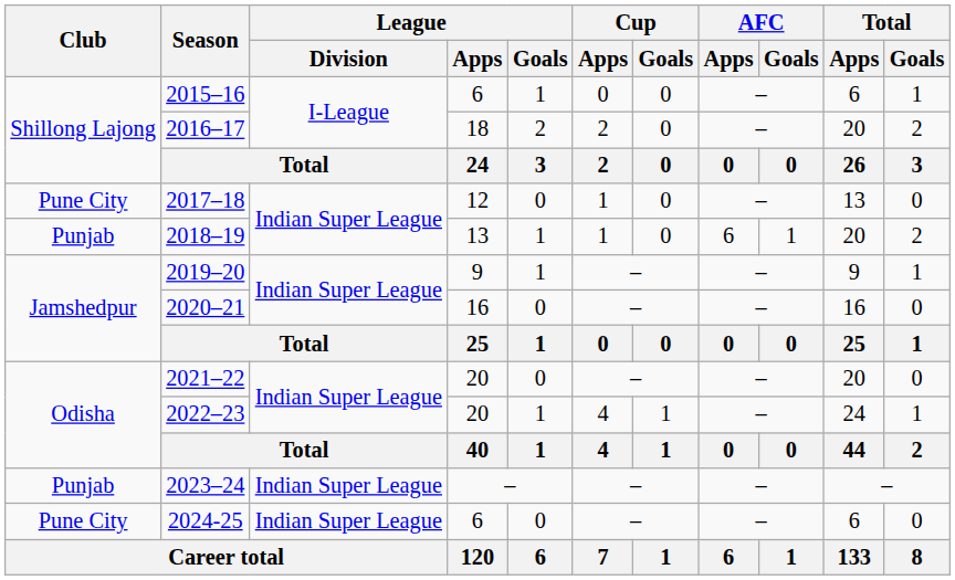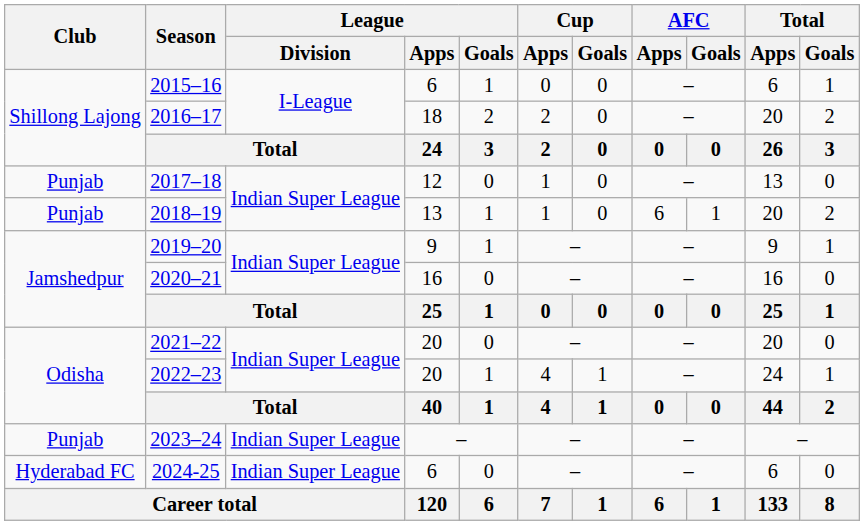 <table class="wikitable" style="text-align: center;">
 <tr>
 <th rowspan="2">Club</th>
 <th rowspan="2">Season</th>
 <th colspan="3">League</th>
 <th colspan="2">Cup</th>
 <th colspan="2"><a href='#'>AFC</a></th>
 <th colspan="2">Total</th>
 </tr>
 <tr>
 <th>Division</th>
 <th>Apps</th>
 <th>Goals</th>
 <th>Apps</th>
 <th>Goals</th>
 <th>Apps</th>
 <th>Goals</th>
 <th>Apps</th>
 <th>Goals</th>
 </tr>
 <tr>
 <td rowspan="3"><a href='#'>Shillong Lajong</a></td>
 <td><a href='#'>2015–16</a></td>
 <td rowspan="2"><a href='#'>I-League</a></td>
 <td>6</td>
 <td>1</td>
 <td>0</td>
 <td>0</td>
 <td colspan="2">–</td>
 <td>6</td>
 <td>1</td>
 </tr>
 <tr>
 <td><a href='#'>2016–17</a></td>
 <td>18</td>
 <td>2</td>
 <td>2</td>
 <td>0</td>
 <td colspan="2">–</td>
 <td>20</td>
 <td>2</td>
 </tr>
 <tr>
 <th colspan="2">Total</th>
 <th>24</th>
 <th>3</th>
 <th>2</th>
 <th>0</th>
 <th>0</th>
 <th>0</th>
 <th>26</th>
 <th>3</th>
 </tr>
 <tr>
-<td rowspan="1"><a href='#'>Pune City</a></td>
+<td rowspan="1"><a href='#'>Punjab</a></td>
 <td><a href='#'>2017–18</a></td>
 <td rowspan="2"><a href='#'>Indian Super League</a></td>
 <td>12</td>
 <td>0</td>
 <td>1</td>
 <td>0</td>
 <td colspan="2">–</td>
 <td>13</td>
 <td>0</td>
 </tr>
 <tr>
 <td rowspan="1"><a href='#'>Punjab</a></td>
 <td><a href='#'>2018–19</a></td>
 <td>13</td>
 <td>1</td>
 <td>1</td>
 <td>0</td>
 <td>6</td>
 <td>1</td>
 <td>20</td>
 <td>2</td>
 </tr>
 <tr>
 <td rowspan="3"><a href='#'>Jamshedpur</a></td>
 <td><a href='#'>2019–20</a></td>
 <td rowspan="2"><a href='#'>Indian Super League</a></td>
 <td>9</td>
 <td>1</td>
 <td colspan="2">–</td>
 <td colspan="2">–</td>
 <td>9</td>
 <td>1</td>
 </tr>
 <tr>
 <td><a href='#'>2020–21</a></td>
 <td>16</td>
 <td>0</td>
 <td colspan="2">–</td>
 <td colspan="2">–</td>
 <td>16</td>
 <td>0</td>
 </tr>
 <tr>
 <th colspan="2">Total</th>
 <th>25</th>
 <th>1</th>
 <th>0</th>
 <th>0</th>
 <th>0</th>
 <th>0</th>
 <th>25</th>
 <th>1</th>
 </tr>
 <tr>
 <td rowspan="3"><a href='#'>Odisha</a></td>
 <td><a href='#'>2021–22</a></td>
 <td rowspan="2"><a href='#'>Indian Super League</a></td>
 <td>20</td>
 <td>0</td>
 <td colspan="2">–</td>
 <td colspan="2">–</td>
 <td>20</td>
 <td>0</td>
 </tr>
 <tr>
 <td><a href='#'>2022–23</a></td>
 <td>20</td>
 <td>1</td>
 <td>4</td>
 <td>1</td>
 <td colspan="2">–</td>
 <td>24</td>
 <td>1</td>
 </tr>
 <tr>
 <th colspan="2">Total</th>
 <th>40</th>
 <th>1</th>
 <th>4</th>
 <th>1</th>
 <th>0</th>
 <th>0</th>
 <th>44</th>
 <th>2</th>
 </tr>
 <tr>
 <td rowspan="1"><a href='#'>Punjab</a></td>
 <td><a href='#'>2023–24</a></td>
 <td><a href='#'>Indian Super League</a></td>
 <td colspan="2">–</td>
 <td colspan="2">–</td>
 <td colspan="2">–</td>
 <td colspan="2">–</td>
 </tr>
 <tr>
-<td rowspan="1"><a href='#'>Pune City</a></td>
+<td><a href='#'>Hyderabad FC</a></td>
 <td><a href='#'>2024-25</a></td>
 <td><a href='#'>Indian Super League</a></td>
 <td>6</td>
 <td>0</td>
 <td colspan="2">–</td>
 <td colspan="2">–</td>
 <td>6</td>
 <td>0</td>
 </tr>
 <tr>
 <th colspan="3">Career total</th>
 <th>120</th>
 <th>6</th>
 <th>7</th>
 <th>1</th>
 <th>6</th>
 <th>1</th>
 <th>133</th>
 <th>8</th>
 </tr>
 </table>
